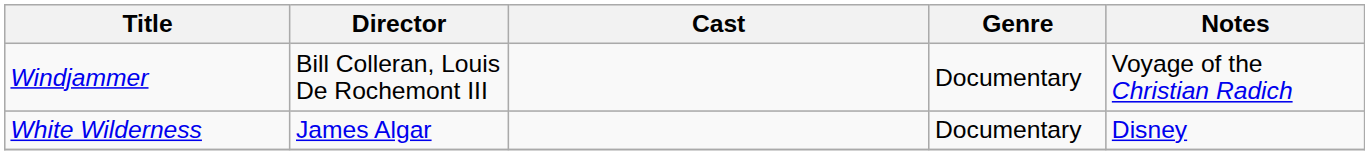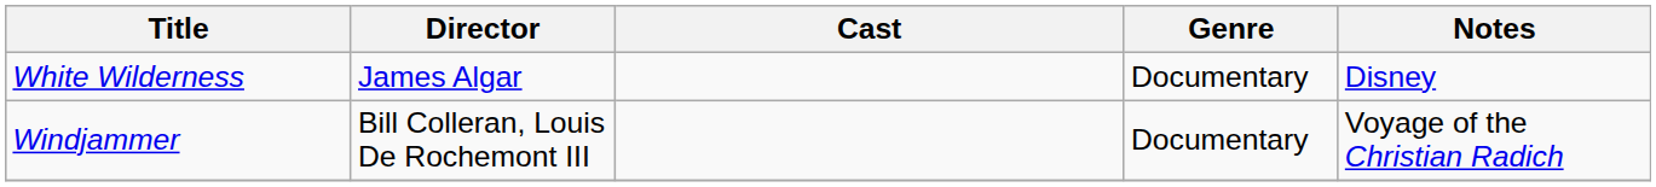 <table class="wikitable" style="width:100%;">
 <tr>
 <th style="width:21%;">Title</th>
 <th style="width:16%;">Director</th>
 <th style="width:31%;">Cast</th>
 <th style="width:13%;">Genre</th>
 <th style="width:19%;">Notes</th>
 </tr>
 <tr>
+<td><em><a href='#'>White Wilderness</a></em></td>
+<td><a href='#'>James Algar</a></td>
+<td></td>
+<td>Documentary</td>
+<td><a href='#'>Disney</a></td>
+</tr>
+<tr>
 <td><em><a href='#'>Windjammer</a></em></td>
 <td>Bill Colleran, Louis De Rochemont III</td>
 <td></td>
 <td>Documentary</td>
 <td>Voyage of the <a href='#'><em>Christian Radich</em></a></td>
 </tr>
 <tr>
-<td><em><a href='#'>White Wilderness</a></em></td>
-<td><a href='#'>James Algar</a></td>
-<td></td>
-<td>Documentary</td>
-<td><a href='#'>Disney</a></td>
-</tr>
-<tr>
 </tr>
 </table>
